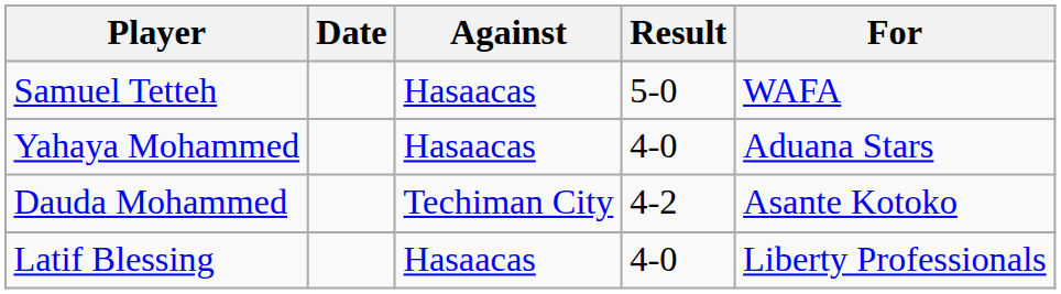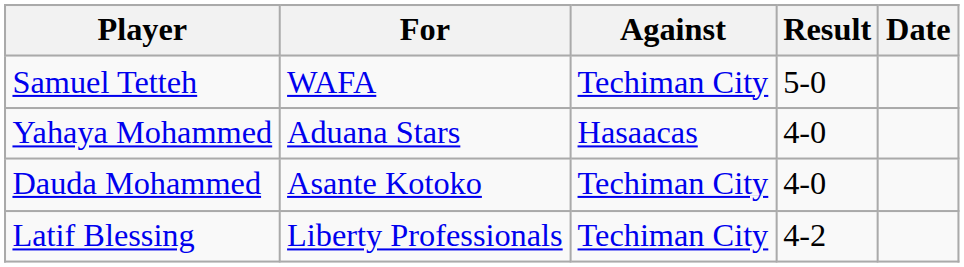 <table class="wikitable sortable">
 <tr>
 <th>Player</th>
-<th>Date</th>
+<th>For</th>
 <th>Against</th>
 <th style="text-align:center">Result</th>
-<th>For</th>
+<th>Date</th>
 </tr>
 <tr>
 <td><a href='#'>Samuel Tetteh</a></td>
+<td><a href='#'>WAFA</a></td>
+<td><a href='#'>Techiman City</a></td>
+<td>5-0</td>
 <td></td>
-<td><a href='#'>Hasaacas</a></td>
-<td>5-0</td>
-<td><a href='#'>WAFA</a></td>
 </tr>
 <tr>
 <td><a href='#'>Yahaya Mohammed</a></td>
-<td></td>
+<td><a href='#'>Aduana Stars</a></td>
 <td><a href='#'>Hasaacas</a></td>
 <td>4-0</td>
-<td><a href='#'>Aduana Stars</a></td>
+<td></td>
 </tr>
 <tr>
 <td><a href='#'>Dauda Mohammed</a></td>
+<td><a href='#'>Asante Kotoko</a></td>
+<td><a href='#'>Techiman City</a></td>
+<td>4-0</td>
 <td></td>
-<td><a href='#'>Techiman City</a></td>
-<td>4-2</td>
-<td><a href='#'>Asante Kotoko</a></td>
 </tr>
 <tr>
 <td><a href='#'>Latif Blessing</a></td>
+<td><a href='#'>Liberty Professionals</a></td>
+<td><a href='#'>Techiman City</a></td>
+<td>4-2</td>
 <td></td>
-<td><a href='#'>Hasaacas</a></td>
-<td>4-0</td>
-<td><a href='#'>Liberty Professionals</a></td>
 </tr>
 </table>
